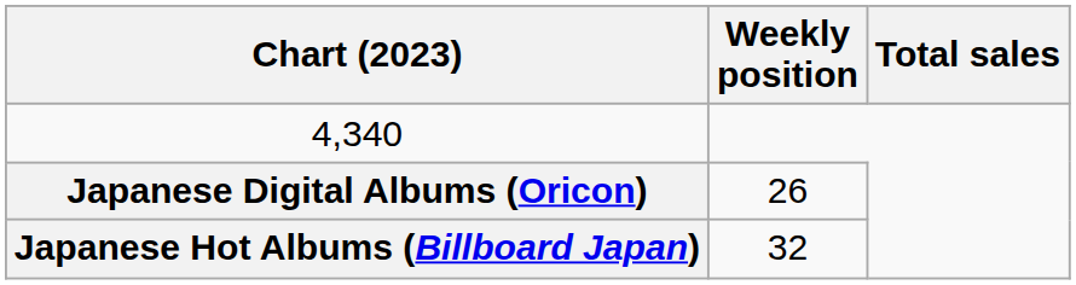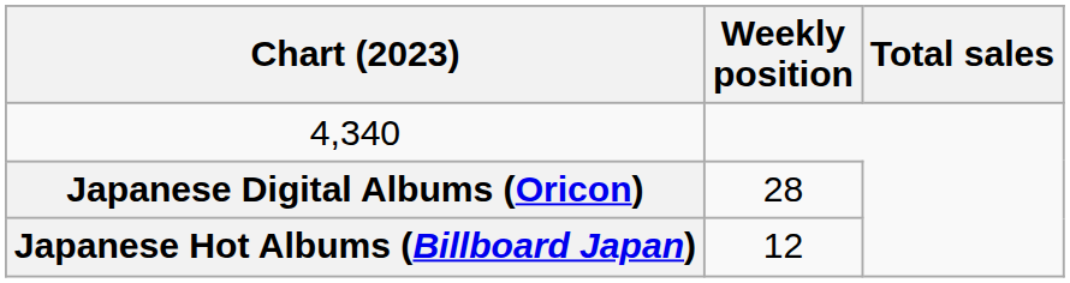 <table class="wikitable sortable plainrowheaders" style="text-align:center">
 <tr>
 <th scope="col">Chart (2023)</th>
 <th scope="col">Weekly<br>position</th>
 <th scope="col">Total sales</th>
 </tr>
 <tr>
 <td>4,340</td>
 </tr>
 <tr>
 <th scope="row">Japanese Digital Albums (<a href='#'>Oricon</a>)</th>
-<td>26</td>
+<td>28</td>
 </tr>
 <tr>
 <th scope="row">Japanese Hot Albums (<em><a href='#'>Billboard Japan</a></em>)</th>
-<td>32</td>
+<td>12</td>
 </tr>
 </table>
